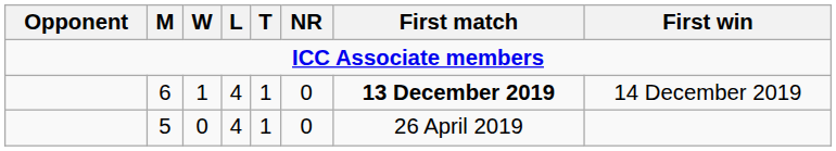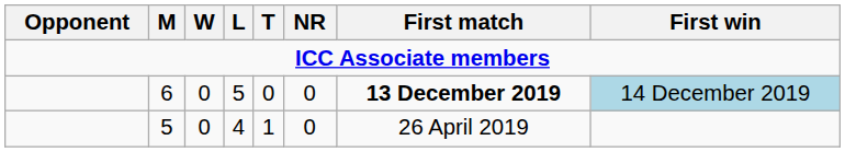 <table class="wikitable" style="text-align: center; width: 600px;">
 <tr>
 <th>Opponent</th>
 <th>M</th>
 <th>W</th>
 <th>L</th>
 <th>T</th>
 <th>NR</th>
 <th>First match</th>
 <th>First win</th>
 </tr>
 <tr>
 <td colspan="8" style="text-align: center;"><strong><a href='#'>ICC Associate members</a></strong></td>
 </tr>
 <tr>
 <td align=left></td>
 <td>6</td>
-<td>1</td>
-<td>4</td>
-<td>1</td>
+<td>0</td>
+<td>5</td>
+<td>0</td>
 <td>0</td>
 <td><strong>13 December 2019</strong></td>
-<td>14 December 2019</td>
+<td style="background: lightblue;">14 December 2019</td>
 </tr>
 <tr>
 <td align=left></td>
 <td>5</td>
 <td>0</td>
 <td>4</td>
 <td>1</td>
 <td>0</td>
 <td>26 April 2019</td>
 <td></td>
 </tr>
 </table>
